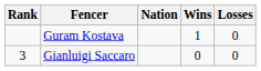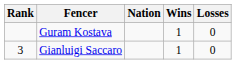 <table class="wikitable sortable" style="text-align:center">
 <tr>
 <th>Rank</th>
 <th>Fencer</th>
 <th>Nation</th>
 <th>Wins</th>
 <th>Losses</th>
 </tr>
 <tr>
 <td></td>
 <td align=left><a href='#'>Guram Kostava</a></td>
 <td align=left></td>
 <td>1</td>
 <td>0</td>
 </tr>
 <tr>
 <td>3</td>
 <td align=left><a href='#'>Gianluigi Saccaro</a></td>
 <td align=left></td>
-<td>0</td>
+<td>1</td>
 <td>0</td>
 </tr>
 </table>
